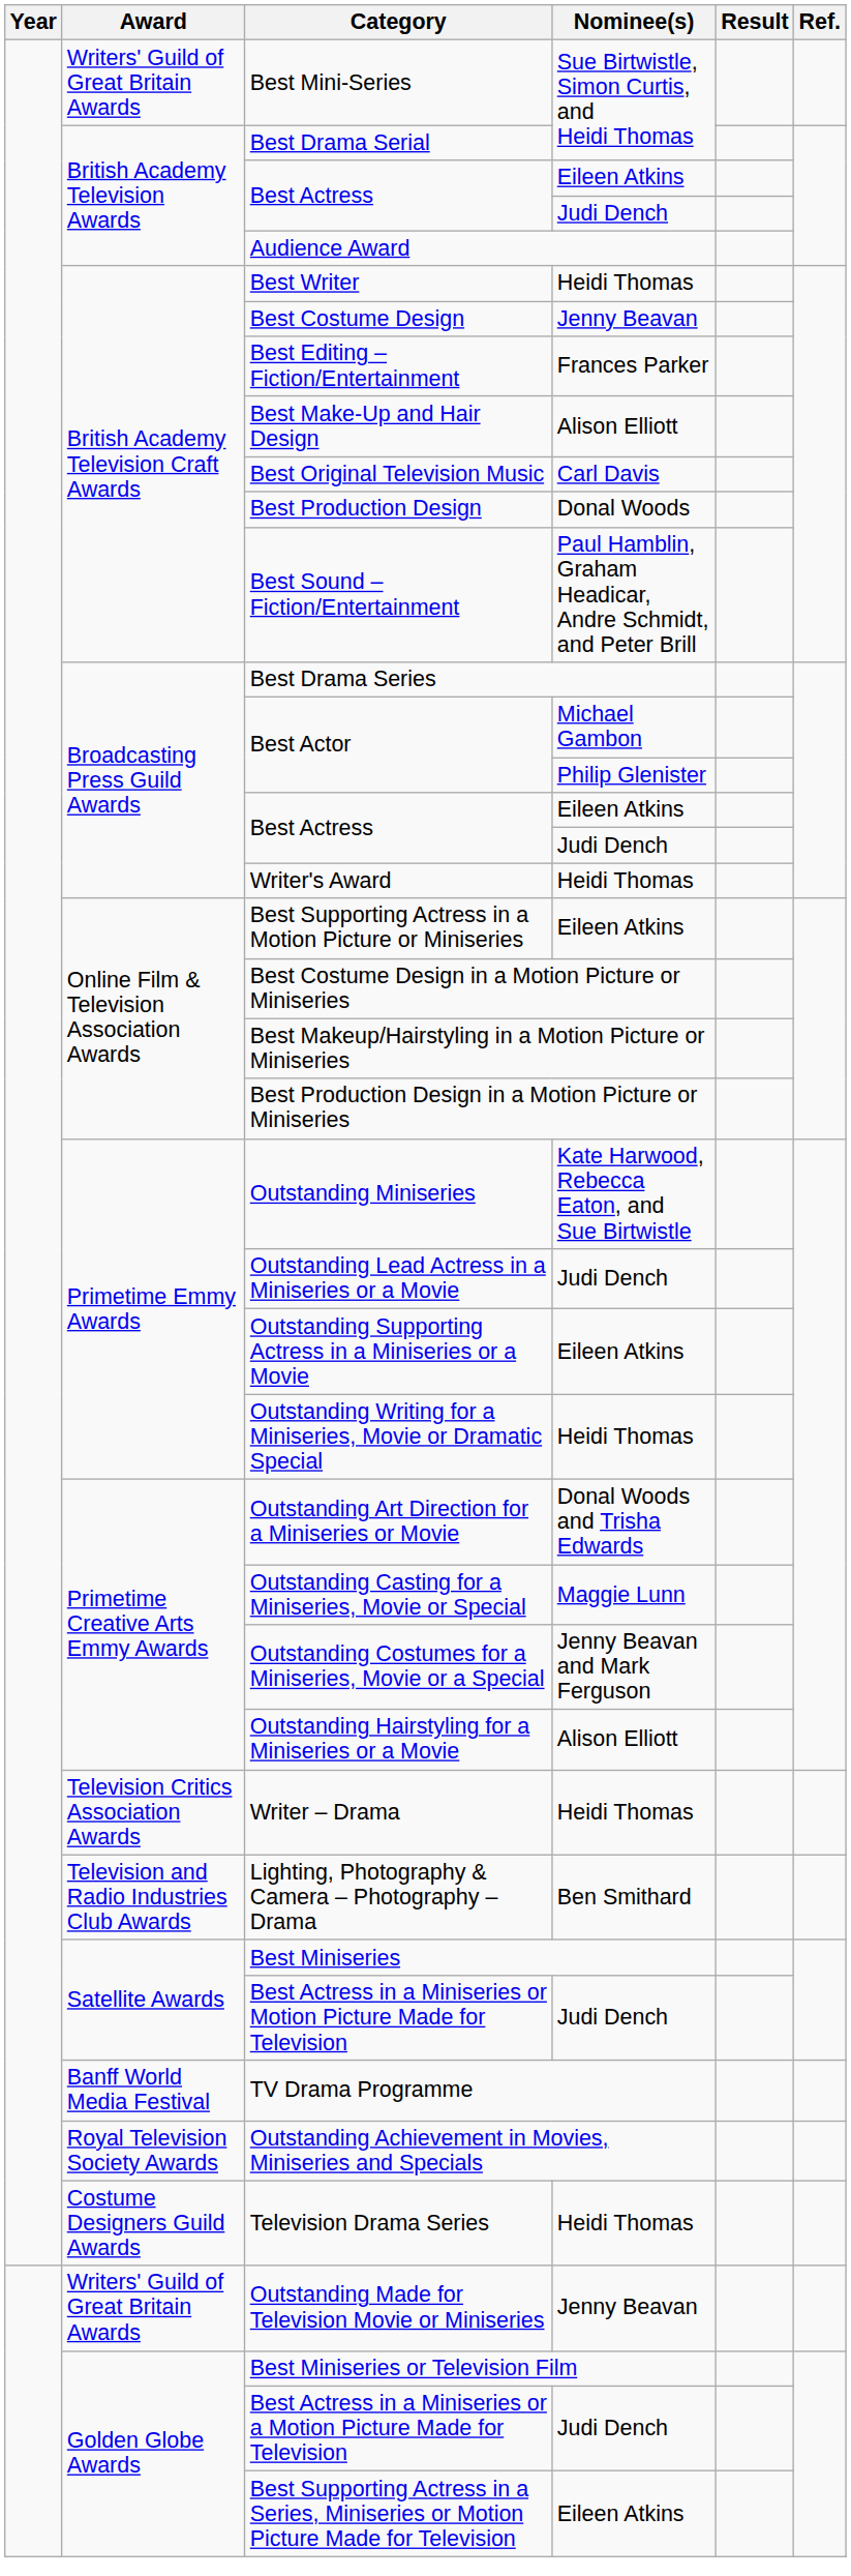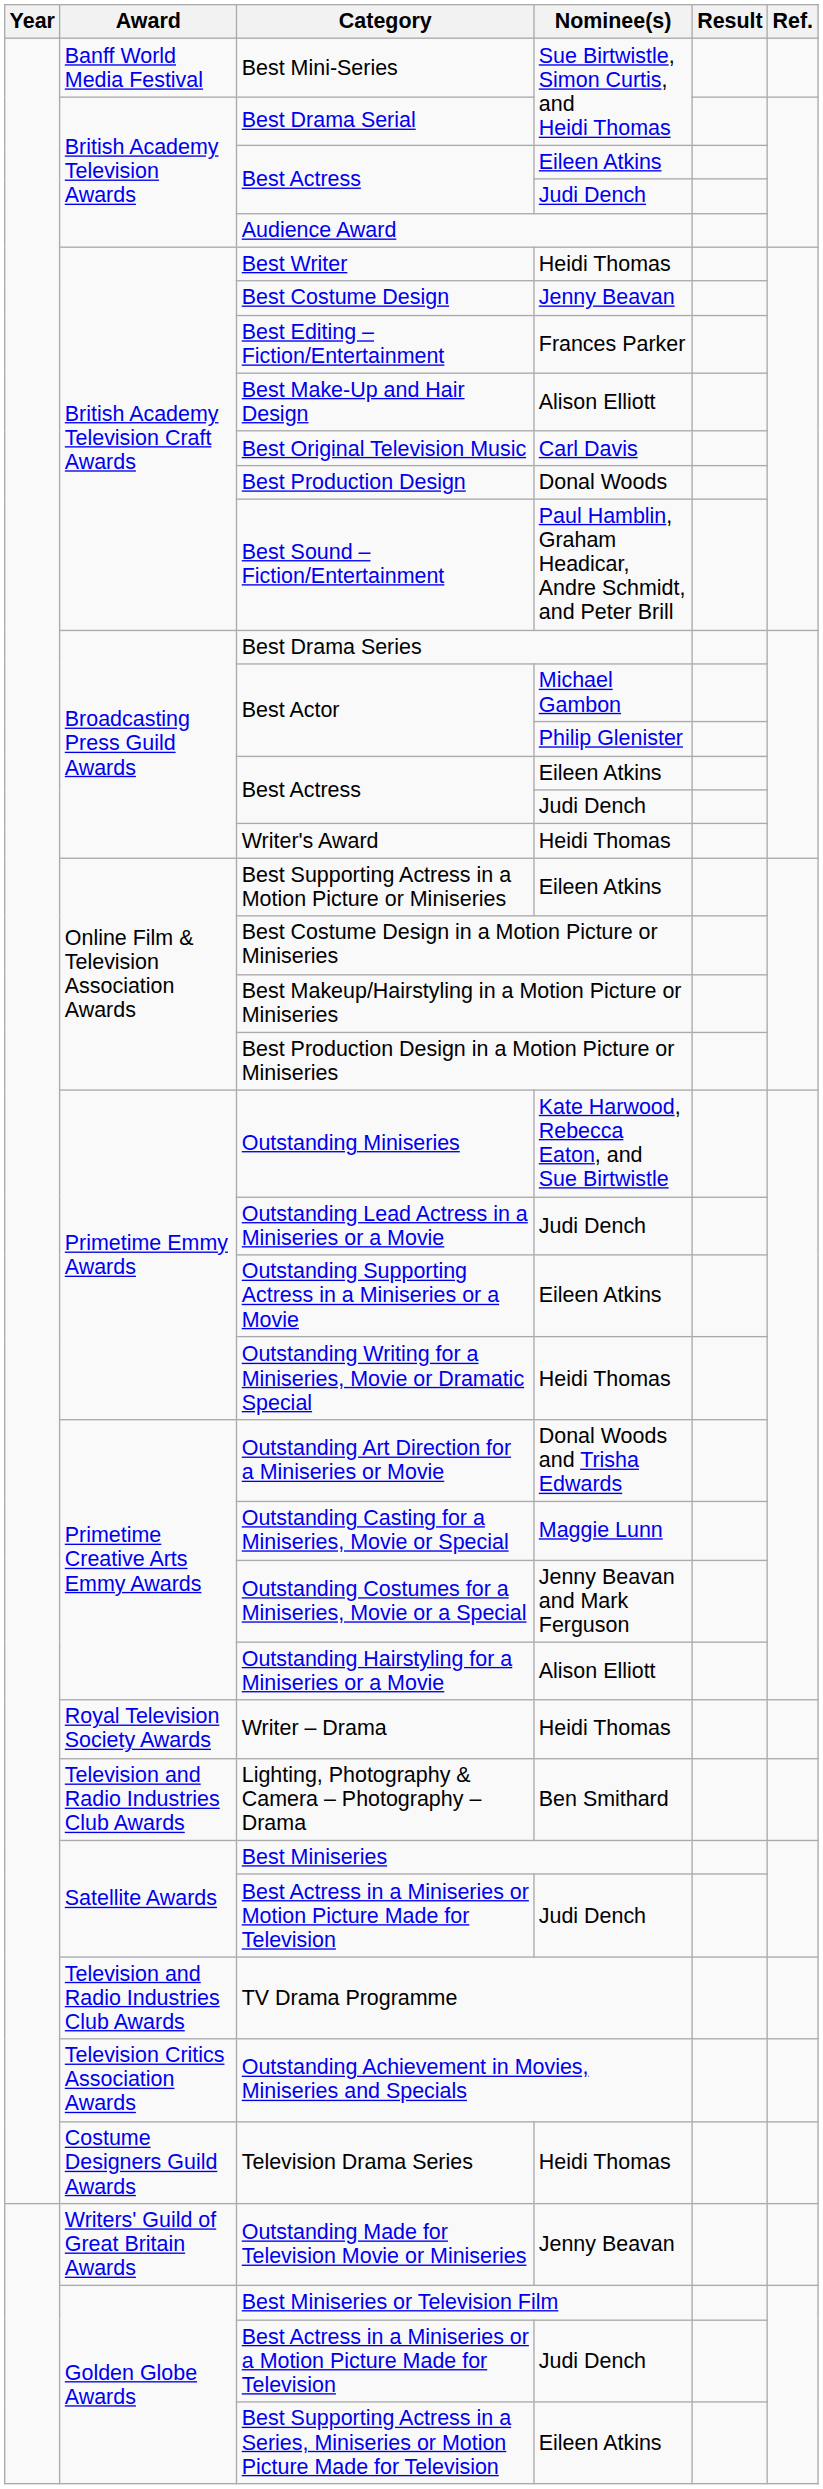 <table class="wikitable sortable">
 <tr>
 <th>Year</th>
 <th>Award</th>
 <th>Category</th>
 <th>Nominee(s)</th>
 <th>Result</th>
 <th>Ref.</th>
 </tr>
 <tr>
 <td rowspan="37"></td>
-<td><a href='#'>Writers' Guild of Great Britain Awards</a></td>
+<td><a href='#'>Banff World Media Festival</a></td>
 <td>Best Mini-Series</td>
 <td rowspan="2"><a href='#'>Sue Birtwistle</a>, <a href='#'>Simon Curtis</a>, and <br> <a href='#'>Heidi Thomas</a></td>
 <td></td>
 <td align="center"></td>
 </tr>
 <tr>
 <td rowspan="4"><a href='#'>British Academy Television Awards</a></td>
 <td><a href='#'>Best Drama Serial</a></td>
 <td></td>
 <td align="center" rowspan="4"></td>
 </tr>
 <tr>
 <td rowspan="2"><a href='#'>Best Actress</a></td>
 <td><a href='#'>Eileen Atkins</a></td>
 <td></td>
 </tr>
 <tr>
 <td><a href='#'>Judi Dench</a></td>
 <td></td>
 </tr>
 <tr>
 <td colspan="2"><a href='#'>Audience Award</a></td>
 <td></td>
 </tr>
 <tr>
 <td rowspan="7"><a href='#'>British Academy Television Craft Awards</a></td>
 <td><a href='#'>Best Writer</a></td>
 <td>Heidi Thomas</td>
 <td></td>
 <td align="center" rowspan="7"></td>
 </tr>
 <tr>
 <td><a href='#'>Best Costume Design</a></td>
 <td><a href='#'>Jenny Beavan</a></td>
 <td></td>
 </tr>
 <tr>
 <td><a href='#'>Best Editing – Fiction/Entertainment</a></td>
 <td>Frances Parker</td>
 <td></td>
 </tr>
 <tr>
 <td><a href='#'>Best Make-Up and Hair Design</a></td>
 <td>Alison Elliott</td>
 <td></td>
 </tr>
 <tr>
 <td><a href='#'>Best Original Television Music</a></td>
 <td><a href='#'>Carl Davis</a></td>
 <td></td>
 </tr>
 <tr>
 <td><a href='#'>Best Production Design</a></td>
 <td>Donal Woods</td>
 <td></td>
 </tr>
 <tr>
 <td><a href='#'>Best Sound – Fiction/Entertainment</a></td>
 <td><a href='#'>Paul Hamblin</a>, Graham Headicar, <br> Andre Schmidt, and Peter Brill</td>
 <td></td>
 </tr>
 <tr>
 <td rowspan="6"><a href='#'>Broadcasting Press Guild Awards</a></td>
 <td colspan="2">Best Drama Series</td>
 <td></td>
 <td align="center" rowspan="6"></td>
 </tr>
 <tr>
 <td rowspan="2">Best Actor</td>
 <td><a href='#'>Michael Gambon</a></td>
 <td></td>
 </tr>
 <tr>
 <td><a href='#'>Philip Glenister</a></td>
 <td></td>
 </tr>
 <tr>
 <td rowspan="2">Best Actress</td>
 <td>Eileen Atkins</td>
 <td></td>
 </tr>
 <tr>
 <td>Judi Dench</td>
 <td></td>
 </tr>
 <tr>
 <td>Writer's Award</td>
 <td>Heidi Thomas</td>
 <td></td>
 </tr>
 <tr>
 <td rowspan="4">Online Film & Television Association Awards</td>
 <td>Best Supporting Actress in a Motion Picture or Miniseries</td>
 <td>Eileen Atkins</td>
 <td></td>
 <td align="center" rowspan="4"></td>
 </tr>
 <tr>
 <td colspan="2">Best Costume Design in a Motion Picture or Miniseries</td>
 <td></td>
 </tr>
 <tr>
 <td colspan="2">Best Makeup/Hairstyling in a Motion Picture or Miniseries</td>
 <td></td>
 </tr>
 <tr>
 <td colspan="2">Best Production Design in a Motion Picture or Miniseries</td>
 <td></td>
 </tr>
 <tr>
 <td rowspan="4"><a href='#'>Primetime Emmy Awards</a></td>
 <td><a href='#'>Outstanding Miniseries</a></td>
 <td><a href='#'>Kate Harwood</a>, <a href='#'>Rebecca Eaton</a>, and <br> <a href='#'>Sue Birtwistle</a></td>
 <td></td>
 <td align="center" rowspan="8"></td>
 </tr>
 <tr>
 <td><a href='#'>Outstanding Lead Actress in a Miniseries or a Movie</a></td>
 <td>Judi Dench</td>
 <td></td>
 </tr>
 <tr>
 <td><a href='#'>Outstanding Supporting Actress in a Miniseries or a Movie</a></td>
 <td>Eileen Atkins</td>
 <td></td>
 </tr>
 <tr>
 <td><a href='#'>Outstanding Writing for a Miniseries, Movie or Dramatic Special</a></td>
 <td>Heidi Thomas</td>
 <td></td>
 </tr>
 <tr>
 <td rowspan="4"><a href='#'>Primetime Creative Arts Emmy Awards</a></td>
 <td><a href='#'>Outstanding Art Direction for a Miniseries or Movie</a></td>
 <td>Donal Woods and <a href='#'>Trisha Edwards</a></td>
 <td></td>
 </tr>
 <tr>
 <td><a href='#'>Outstanding Casting for a Miniseries, Movie or Special</a></td>
 <td><a href='#'>Maggie Lunn</a></td>
 <td></td>
 </tr>
 <tr>
 <td><a href='#'>Outstanding Costumes for a Miniseries, Movie or a Special</a></td>
 <td>Jenny Beavan and Mark Ferguson <br> </td>
 <td></td>
 </tr>
 <tr>
 <td><a href='#'>Outstanding Hairstyling for a Miniseries or a Movie</a></td>
 <td>Alison Elliott</td>
 <td></td>
 </tr>
 <tr>
-<td><a href='#'>Television Critics Association Awards</a></td>
+<td><a href='#'>Royal Television Society Awards</a></td>
 <td>Writer – Drama</td>
 <td>Heidi Thomas</td>
 <td></td>
 <td align="center"></td>
 </tr>
 <tr>
 <td><a href='#'>Television and Radio Industries Club Awards</a></td>
 <td>Lighting, Photography & Camera – Photography – Drama</td>
 <td>Ben Smithard</td>
 <td></td>
 <td align="center"></td>
 </tr>
 <tr>
 <td rowspan="2"><a href='#'>Satellite Awards</a></td>
 <td colspan="2"><a href='#'>Best Miniseries</a></td>
 <td></td>
 <td align="center" rowspan="2"></td>
 </tr>
 <tr>
 <td><a href='#'>Best Actress in a Miniseries or Motion Picture Made for Television</a></td>
 <td>Judi Dench</td>
 <td></td>
 </tr>
 <tr>
-<td><a href='#'>Banff World Media Festival</a></td>
+<td><a href='#'>Television and Radio Industries Club Awards</a></td>
 <td colspan="2">TV Drama Programme</td>
 <td></td>
 <td align="center"></td>
 </tr>
 <tr>
-<td><a href='#'>Royal Television Society Awards</a></td>
+<td><a href='#'>Television Critics Association Awards</a></td>
 <td colspan="2"><a href='#'>Outstanding Achievement in Movies, Miniseries and Specials</a></td>
 <td></td>
 <td align="center"></td>
 </tr>
 <tr>
 <td><a href='#'>Costume Designers Guild Awards</a></td>
 <td>Television Drama Series</td>
 <td>Heidi Thomas</td>
 <td></td>
 <td align="center"></td>
 </tr>
 <tr>
 <td rowspan="4"></td>
 <td><a href='#'>Writers' Guild of Great Britain Awards</a></td>
 <td><a href='#'>Outstanding Made for Television Movie or Miniseries</a></td>
 <td>Jenny Beavan</td>
 <td></td>
 <td align="center"></td>
 </tr>
 <tr>
 <td rowspan="3"><a href='#'>Golden Globe Awards</a></td>
 <td colspan="2"><a href='#'>Best Miniseries or Television Film</a></td>
 <td></td>
 <td align="center" rowspan="3"></td>
 </tr>
 <tr>
 <td><a href='#'>Best Actress in a Miniseries or a Motion Picture Made for Television</a></td>
 <td>Judi Dench</td>
 <td></td>
 </tr>
 <tr>
 <td><a href='#'>Best Supporting Actress in a Series, Miniseries or Motion Picture Made for Television</a></td>
 <td>Eileen Atkins</td>
 <td></td>
 </tr>
 </table>
